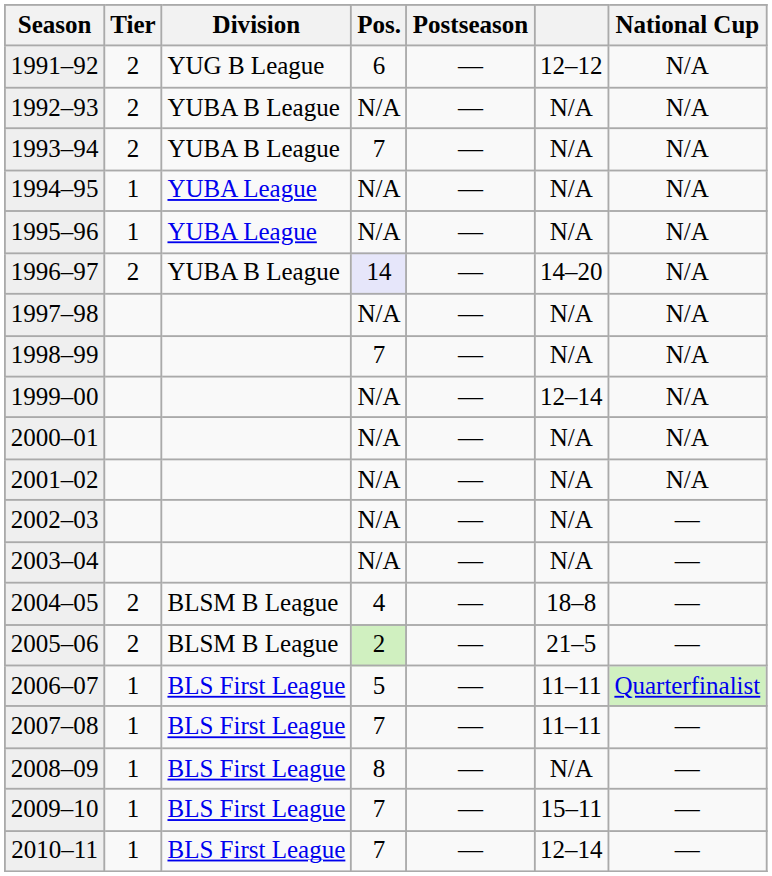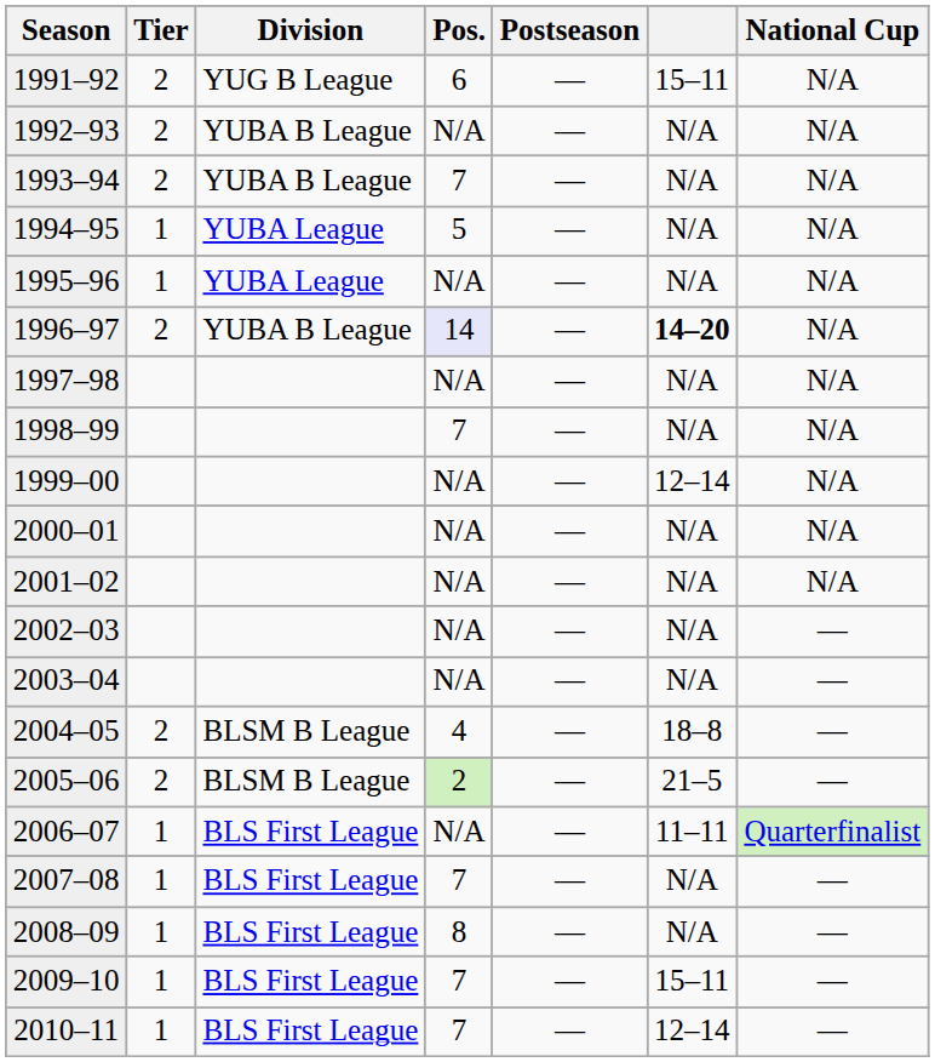 <table class="wikitable" style="font-size:85%; text-align:center">
 <tr>
 <th>Season</th>
 <th>Tier</th>
 <th>Division</th>
 <th>Pos.</th>
 <th>Postseason</th>
 <th></th>
 <th>National Cup</th>
 </tr>
 <tr>
 <td bgcolor=#efefef>1991–92</td>
 <td>2</td>
 <td align=left>YUG B League</td>
 <td>6</td>
 <td>—</td>
-<td>12–12</td>
+<td>15–11</td>
 <td>N/A</td>
 </tr>
 <tr>
 <td bgcolor=#efefef>1992–93</td>
 <td>2</td>
 <td align=left>YUBA B League</td>
 <td>N/A</td>
 <td>—</td>
 <td>N/A</td>
 <td>N/A</td>
 </tr>
 <tr>
 <td bgcolor=#efefef>1993–94</td>
 <td>2</td>
 <td align=left>YUBA B League</td>
 <td>7</td>
 <td>—</td>
 <td>N/A</td>
 <td>N/A</td>
 </tr>
 <tr>
 <td bgcolor=#efefef>1994–95</td>
 <td>1</td>
 <td align=left><a href='#'>YUBA League</a></td>
-<td>N/A</td>
+<td>5</td>
 <td>—</td>
 <td>N/A</td>
 <td>N/A</td>
 </tr>
 <tr>
 <td bgcolor=#efefef>1995–96</td>
 <td>1</td>
 <td align=left><a href='#'>YUBA League</a></td>
 <td>N/A</td>
 <td>—</td>
 <td>N/A</td>
 <td>N/A</td>
 </tr>
 <tr>
 <td bgcolor=#efefef>1996–97</td>
 <td>2</td>
 <td align=left>YUBA B League</td>
 <td style="background: lavender;">14</td>
 <td>—</td>
-<td>14–20</td>
+<td><strong>14–20</strong></td>
 <td>N/A</td>
 </tr>
 <tr>
 <td bgcolor=#efefef>1997–98</td>
 <td></td>
 <td align=left></td>
 <td>N/A</td>
 <td>—</td>
 <td>N/A</td>
 <td>N/A</td>
 </tr>
 <tr>
 <td bgcolor=#efefef>1998–99</td>
 <td></td>
 <td align=left></td>
 <td>7</td>
 <td>—</td>
 <td>N/A</td>
 <td>N/A</td>
 </tr>
 <tr>
 <td bgcolor=#efefef>1999–00</td>
 <td></td>
 <td align=left></td>
 <td>N/A</td>
 <td>—</td>
 <td>12–14</td>
 <td>N/A</td>
 </tr>
 <tr>
 <td bgcolor=#efefef>2000–01</td>
 <td></td>
 <td align=left></td>
 <td>N/A</td>
 <td>—</td>
 <td>N/A</td>
 <td>N/A</td>
 </tr>
 <tr>
 <td bgcolor=#efefef>2001–02</td>
 <td></td>
 <td align=left></td>
 <td>N/A</td>
 <td>—</td>
 <td>N/A</td>
 <td>N/A</td>
 </tr>
 <tr>
 <td bgcolor=#efefef>2002–03</td>
 <td></td>
 <td align=left></td>
 <td>N/A</td>
 <td>—</td>
 <td>N/A</td>
 <td>—</td>
 </tr>
 <tr>
 <td bgcolor=#efefef>2003–04</td>
 <td></td>
 <td align=left></td>
 <td>N/A</td>
 <td>—</td>
 <td>N/A</td>
 <td>—</td>
 </tr>
 <tr>
 <td bgcolor=#efefef>2004–05</td>
 <td>2</td>
 <td align=left>BLSM B League</td>
 <td>4</td>
 <td>—</td>
 <td>18–8</td>
 <td>—</td>
 </tr>
 <tr>
 <td bgcolor=#efefef>2005–06</td>
 <td>2</td>
 <td align=left>BLSM B League</td>
 <td bgcolor=#D0F0C0>2</td>
 <td>—</td>
 <td>21–5</td>
 <td>—</td>
 </tr>
 <tr>
 <td bgcolor=#efefef>2006–07</td>
 <td>1</td>
 <td align=left><a href='#'>BLS First League</a></td>
-<td>5</td>
+<td>N/A</td>
 <td>—</td>
 <td>11–11</td>
 <td align=left bgcolor=#D0F0C0><a href='#'>Quarterfinalist</a></td>
 </tr>
 <tr>
 <td bgcolor=#efefef>2007–08</td>
 <td>1</td>
 <td align=left><a href='#'>BLS First League</a></td>
 <td>7</td>
 <td>—</td>
-<td>11–11</td>
+<td>N/A</td>
 <td>—</td>
 </tr>
 <tr>
 <td bgcolor=#efefef>2008–09</td>
 <td>1</td>
 <td align=left><a href='#'>BLS First League</a></td>
 <td>8</td>
 <td>—</td>
 <td>N/A</td>
 <td>—</td>
 </tr>
 <tr>
 <td bgcolor=#efefef>2009–10</td>
 <td>1</td>
 <td align=left><a href='#'>BLS First League</a></td>
 <td>7</td>
 <td>—</td>
 <td>15–11</td>
 <td>—</td>
 </tr>
 <tr>
 <td bgcolor=#efefef>2010–11</td>
 <td>1</td>
 <td align=left><a href='#'>BLS First League</a></td>
 <td>7</td>
 <td>—</td>
 <td>12–14</td>
 <td>—</td>
 </tr>
 <tr>
 </tr>
 </table>
